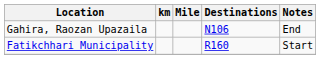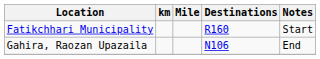 <table class=wikitable>
 <tr>
 <th scope=col>Location</th>
 <th scope=col>km</th>
 <th scope=col>Mile</th>
 <th scope=col>Destinations</th>
 <th scope=col>Notes</th>
 </tr>
 <tr>
+<td><a href='#'>Fatikchhari Municipality</a></td>
+<td></td>
+<td></td>
+<td><a href='#'>R160</a></td>
+<td>Start</td>
+</tr>
+<tr>
 <td>Gahira, Raozan Upazaila</td>
 <td></td>
 <td></td>
 <td><a href='#'>N106</a></td>
 <td>End</td>
 </tr>
 <tr>
-<td><a href='#'>Fatikchhari Municipality</a></td>
-<td></td>
-<td></td>
-<td><a href='#'>R160</a></td>
-<td>Start</td>
-</tr>
-<tr>
 </tr>
 </table>
